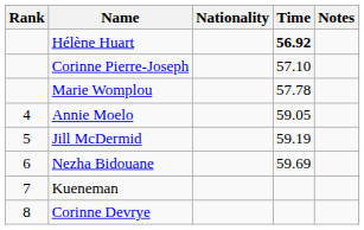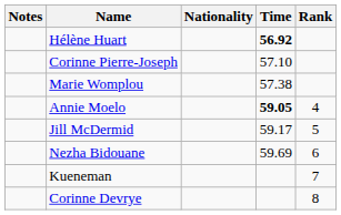 <table class="wikitable sortable" style="text-align:center">
 <tr>
-<th>Rank</th>
+<th>Notes</th>
 <th>Name</th>
 <th>Nationality</th>
 <th>Time</th>
-<th>Notes</th>
+<th>Rank</th>
 </tr>
 <tr>
 <td></td>
 <td align=left><a href='#'>Hélène Huart</a></td>
 <td align=left></td>
 <td><strong>56.92</strong></td>
 <td></td>
 </tr>
 <tr>
 <td></td>
 <td align=left><a href='#'>Corinne Pierre-Joseph</a></td>
 <td align=left></td>
 <td>57.10</td>
 <td></td>
 </tr>
 <tr>
 <td></td>
 <td align=left><a href='#'>Marie Womplou</a></td>
 <td align=left></td>
-<td>57.78</td>
+<td>57.38</td>
 <td></td>
 </tr>
 <tr>
-<td>4</td>
+<td></td>
 <td align=left><a href='#'>Annie Moelo</a></td>
 <td align=left></td>
-<td>59.05</td>
-<td></td>
+<td><strong>59.05</strong></td>
+<td>4</td>
 </tr>
 <tr>
-<td>5</td>
+<td></td>
 <td align=left><a href='#'>Jill McDermid</a></td>
 <td align=left></td>
-<td>59.19</td>
-<td></td>
+<td>59.17</td>
+<td>5</td>
 </tr>
 <tr>
-<td>6</td>
+<td></td>
 <td align=left><a href='#'>Nezha Bidouane</a></td>
 <td align=left></td>
 <td>59.69</td>
-<td></td>
+<td>6</td>
 </tr>
 <tr>
-<td>7</td>
+<td></td>
 <td align=left>Kueneman</td>
 <td align=left></td>
 <td></td>
-<td></td>
+<td>7</td>
 </tr>
 <tr>
-<td>8</td>
+<td></td>
 <td align=left><a href='#'>Corinne Devrye</a></td>
 <td align=left></td>
 <td></td>
-<td></td>
+<td>8</td>
 </tr>
 </table>
